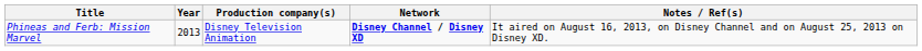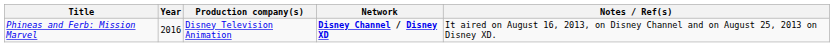 <table class="wikitable plainrowheaders" style="text-align: left">
 <tr>
 <th>Title</th>
 <th>Year</th>
 <th>Production company(s)</th>
 <th>Network</th>
 <th>Notes / Ref(s)</th>
 </tr>
 <tr>
 <td><em><a href='#'>Phineas and Ferb: Mission Marvel</a></em></td>
-<td>2013</td>
+<td>2016</td>
 <td><a href='#'>Disney Television Animation</a></td>
 <td><strong><a href='#'>Disney Channel</a> / <a href='#'>Disney XD</a></strong></td>
 <td>It aired on August 16, 2013, on Disney Channel and on August 25, 2013 on Disney XD.</td>
 </tr>
 </table>
